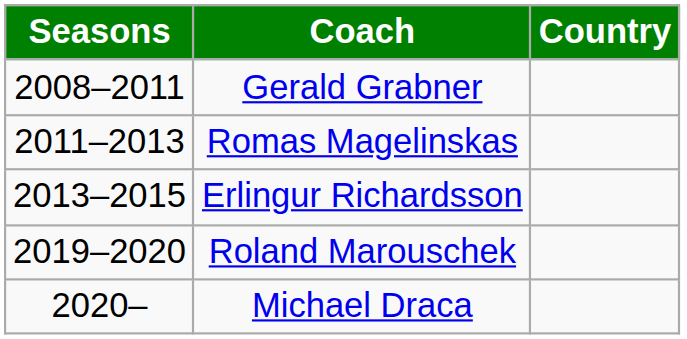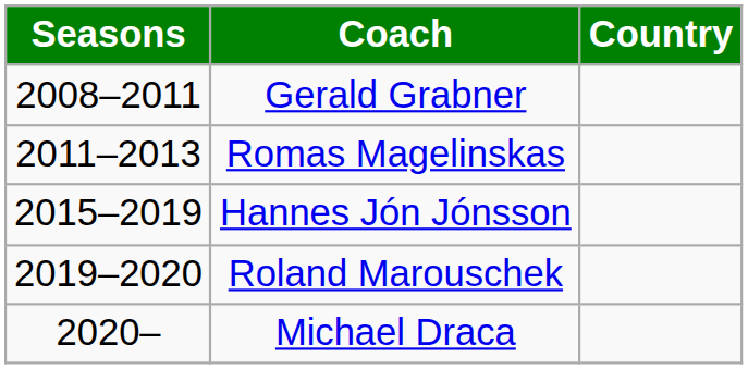 <table class="wikitable" style="text-align: center;">
 <tr>
 <th style="color:#FFFFFF; background:#008000;">Seasons</th>
 <th style="color:#FFFFFF; background:#008000;">Coach</th>
 <th style="color:#FFFFFF; background:#008000;">Country</th>
 </tr>
 <tr>
 <td style="text-align: center">2008–2011</td>
 <td style="text-align: center"><a href='#'>Gerald Grabner</a></td>
 <td style="text-align: center"></td>
 </tr>
 <tr>
 <td style="text-align: center">2011–2013</td>
 <td style="text-align: center"><a href='#'>Romas Magelinskas</a></td>
 <td style="text-align: center"></td>
 </tr>
 <tr>
-<td style="text-align: center">2013–2015</td>
-<td style="text-align: center"><a href='#'>Erlingur Richardsson</a></td>
+<td style="text-align: center">2015–2019</td>
+<td style="text-align: center"><a href='#'>Hannes Jón Jónsson</a></td>
 <td style="text-align: center"></td>
 </tr>
 <tr>
 <td style="text-align: center">2019–2020</td>
 <td style="text-align: center"><a href='#'>Roland Marouschek</a></td>
 <td style="text-align: center"></td>
 </tr>
 <tr>
 <td style="text-align: center">2020–</td>
 <td style="text-align: center"><a href='#'>Michael Draca</a></td>
 <td style="text-align: center"></td>
 </tr>
 </table>
